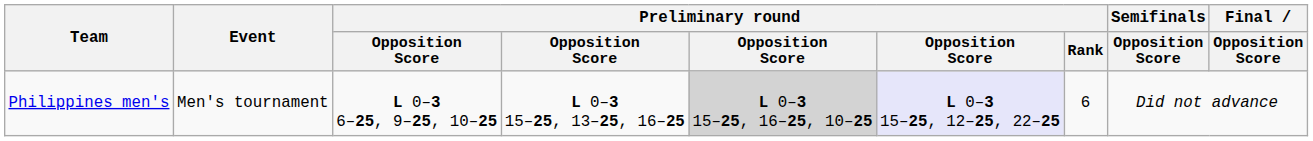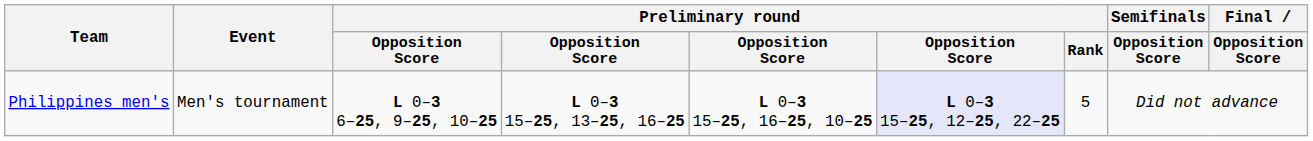 <table class="wikitable" style="font-size:90%">
 <tr>
 <th rowspan=2>Team</th>
 <th rowspan=2>Event</th>
 <th colspan=5>Preliminary round</th>
 <th colspan=1>Semifinals</th>
 <th>Final / </th>
 </tr>
 <tr style="font-size:95%">
 <th>Opposition<br>Score</th>
 <th>Opposition<br>Score</th>
 <th>Opposition<br>Score</th>
 <th>Opposition<br>Score</th>
 <th>Rank</th>
 <th>Opposition<br>Score</th>
 <th>Opposition<br>Score</th>
 </tr>
 <tr align=center>
 <td align=left><a href='#'>Philippines men's</a></td>
 <td align=left>Men's tournament</td>
 <td><br><strong>L</strong> 0–<strong>3</strong><br> 6–<strong>25</strong>, 9–<strong>25</strong>, 10–<strong>25</strong></td>
 <td><br><strong>L</strong> 0–<strong>3</strong><br> 15–<strong>25</strong>, 13–<strong>25</strong>, 16–<strong>25</strong></td>
-<td style="background: lightgrey;"><br><strong>L</strong> 0–<strong>3</strong><br> 15–<strong>25</strong>, 16–<strong>25</strong>, 10–<strong>25</strong></td>
+<td><br><strong>L</strong> 0–<strong>3</strong><br> 15–<strong>25</strong>, 16–<strong>25</strong>, 10–<strong>25</strong></td>
 <td style="background: lavender;"><br><strong>L</strong> 0–<strong>3</strong><br> 15–<strong>25</strong>, 12–<strong>25</strong>, 22–<strong>25</strong></td>
-<td>6</td>
+<td>5</td>
 <td colspan=2><em>Did not advance</em></td>
 </tr>
 </table>
